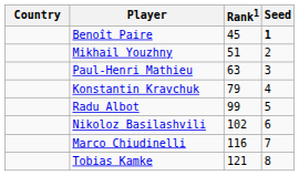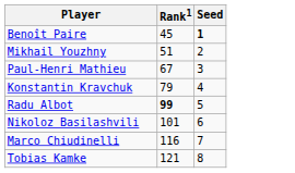 <table class="sortable wikitable">
 <tr>
-<th width="70">Country</th>
 <th width="175">Player</th>
 <th>Rank<sup>1</sup></th>
 <th>Seed</th>
 </tr>
 <tr>
-<td></td>
 <td><a href='#'>Benoît Paire</a></td>
 <td>45</td>
 <td><strong>1</strong></td>
 </tr>
 <tr>
-<td></td>
 <td><a href='#'>Mikhail Youzhny</a></td>
 <td>51</td>
 <td>2</td>
 </tr>
 <tr>
-<td></td>
 <td><a href='#'>Paul-Henri Mathieu</a></td>
-<td>63</td>
+<td>67</td>
 <td>3</td>
 </tr>
 <tr>
-<td></td>
 <td><a href='#'>Konstantin Kravchuk</a></td>
 <td>79</td>
 <td>4</td>
 </tr>
 <tr>
-<td></td>
 <td><a href='#'>Radu Albot</a></td>
-<td>99</td>
+<td><strong>99</strong></td>
 <td>5</td>
 </tr>
 <tr>
-<td></td>
 <td><a href='#'>Nikoloz Basilashvili</a></td>
-<td>102</td>
+<td>101</td>
 <td>6</td>
 </tr>
 <tr>
-<td></td>
 <td><a href='#'>Marco Chiudinelli</a></td>
 <td>116</td>
 <td>7</td>
 </tr>
 <tr>
-<td></td>
 <td><a href='#'>Tobias Kamke</a></td>
 <td>121</td>
 <td>8</td>
 </tr>
 </table>
